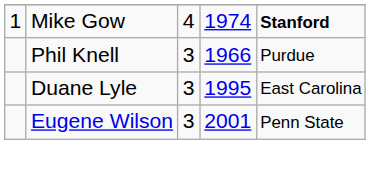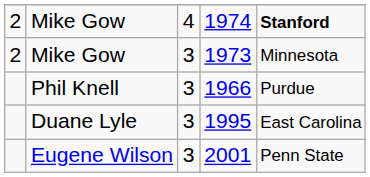 <table class="wikitable">
 <tr>
 </tr>
 <tr>
-<td>1</td>
+<td>2</td>
 <td>Mike Gow</td>
 <td>4</td>
 <td><a href='#'>1974</a></td>
 <td style="font-size:80%;"><strong>Stanford</strong></td>
+</tr>
+<tr>
+<td>2</td>
+<td>Mike Gow</td>
+<td>3</td>
+<td><a href='#'>1973</a></td>
+<td style="font-size:80%;">Minnesota</td>
 </tr>
 <tr>
 <td></td>
 <td>Phil Knell</td>
 <td>3</td>
 <td><a href='#'>1966</a></td>
 <td style="font-size:80%;">Purdue</td>
 </tr>
 <tr>
 <td></td>
 <td>Duane Lyle</td>
 <td>3</td>
 <td><a href='#'>1995</a></td>
 <td style="font-size:80%;">East Carolina</td>
 </tr>
 <tr>
 <td></td>
 <td><a href='#'>Eugene Wilson</a></td>
 <td>3</td>
 <td><a href='#'>2001</a></td>
 <td style="font-size:80%;">Penn State</td>
 </tr>
 </table>
